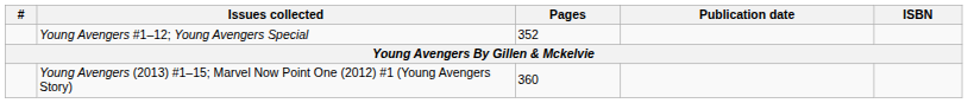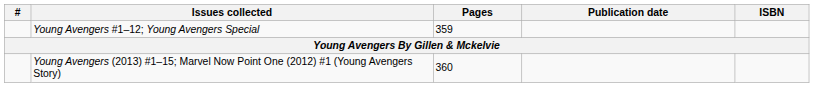 <table class="wikitable sortable" width=98%>
 <tr>
 <th class="unsortable">#</th>
 <th class="unsortable" width="50%">Issues collected</th>
 <th>Pages</th>
 <th>Publication date</th>
 <th class="unsortable">ISBN</th>
 </tr>
 <tr>
 <td></td>
 <td><em>Young Avengers</em> #1–12; <em>Young Avengers Special</em></td>
-<td>352</td>
+<td>359</td>
 <td></td>
 <td></td>
 </tr>
 <tr>
 <th colspan="5"><strong><em>Young Avengers By Gillen & Mckelvie</em></strong></th>
 </tr>
 <tr>
 <td></td>
 <td><em>Young Avengers</em> (2013) #1–15; Marvel Now Point One (2012) #1 (Young Avengers Story)</td>
 <td>360</td>
 <td></td>
 <td></td>
 </tr>
 </table>
